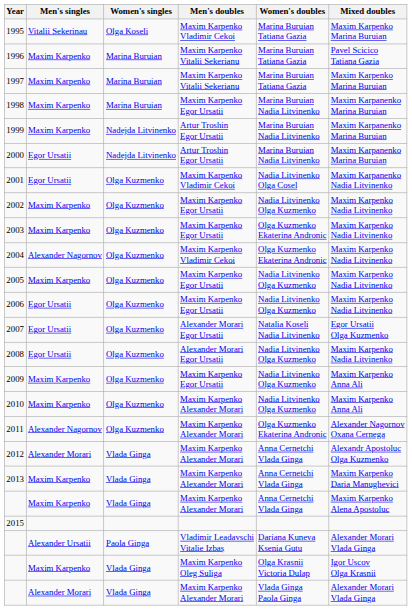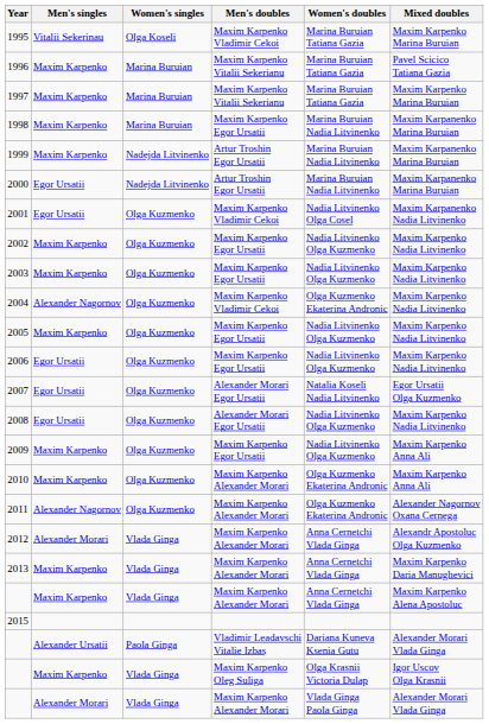 <table class=wikitable style="font-size:90%;">
 <tr>
 <th>Year</th>
 <th>Men's singles</th>
 <th>Women's singles</th>
 <th>Men's doubles</th>
 <th>Women's doubles</th>
 <th>Mixed doubles</th>
 </tr>
 <tr>
 <td>1995</td>
 <td><a href='#'>Vitalii Sekerinau</a></td>
 <td><a href='#'>Olga Koseli</a></td>
 <td><a href='#'>Maxim Karpenko</a><br><a href='#'>Vladimir Cekoi</a></td>
 <td><a href='#'>Marina Buruian</a><br><a href='#'>Tatiana Gazia</a></td>
 <td><a href='#'>Maxim Karpenko</a><br><a href='#'>Marina Buruian</a></td>
 </tr>
 <tr>
 <td>1996</td>
 <td><a href='#'>Maxim Karpenko</a></td>
 <td><a href='#'>Marina Buruian</a></td>
 <td><a href='#'>Maxim Karpenko</a><br><a href='#'>Vitalii Sekerianu</a></td>
 <td><a href='#'>Marina Buruian</a><br><a href='#'>Tatiana Gazia</a></td>
 <td><a href='#'>Pavel Scicico</a><br><a href='#'>Tatiana Gazia</a></td>
 </tr>
 <tr>
 <td>1997</td>
 <td><a href='#'>Maxim Karpenko</a></td>
 <td><a href='#'>Marina Buruian</a></td>
 <td><a href='#'>Maxim Karpenko</a><br><a href='#'>Vitalii Sekerianu</a></td>
 <td><a href='#'>Marina Buruian</a><br><a href='#'>Tatiana Gazia</a></td>
 <td><a href='#'>Maxim Karpenko</a><br><a href='#'>Marina Buruian</a></td>
 </tr>
 <tr>
 <td>1998</td>
 <td><a href='#'>Maxim Karpenko</a></td>
 <td><a href='#'>Marina Buruian</a></td>
 <td><a href='#'>Maxim Karpenko</a><br><a href='#'>Egor Ursatii</a></td>
 <td><a href='#'>Marina Buruian</a><br><a href='#'>Nadia Litvinenko</a></td>
 <td><a href='#'>Maxim Karpanenko</a><br><a href='#'>Marina Buruian</a></td>
 </tr>
 <tr>
 <td>1999</td>
 <td><a href='#'>Maxim Karpenko</a></td>
 <td><a href='#'>Nadejda Litvinenko</a></td>
 <td><a href='#'>Artur Troshin</a><br><a href='#'>Egor Ursatii</a></td>
 <td><a href='#'>Marina Buruian</a><br><a href='#'>Nadia Litvinenko</a></td>
 <td><a href='#'>Maxim Karpanenko</a><br><a href='#'>Marina Buruian</a></td>
 </tr>
 <tr>
 <td>2000</td>
 <td><a href='#'>Egor Ursatii</a></td>
 <td><a href='#'>Nadejda Litvinenko</a></td>
 <td><a href='#'>Artur Troshin</a><br><a href='#'>Egor Ursatii</a></td>
 <td><a href='#'>Marina Buruian</a><br><a href='#'>Nadia Litvinenko</a></td>
 <td><a href='#'>Maxim Karpanenko</a><br><a href='#'>Marina Buruian</a></td>
 </tr>
 <tr>
 <td>2001</td>
 <td><a href='#'>Egor Ursatii</a></td>
 <td><a href='#'>Olga Kuzmenko</a></td>
 <td><a href='#'>Maxim Karpenko</a><br><a href='#'>Vladimir Cekoi</a></td>
 <td><a href='#'>Nadia Litvinenko</a><br><a href='#'>Olga Cosel</a></td>
 <td><a href='#'>Maxim Karpanenko</a><br><a href='#'>Nadia Litvinenko</a></td>
 </tr>
 <tr>
 <td>2002</td>
 <td><a href='#'>Maxim Karpenko</a></td>
 <td><a href='#'>Olga Kuzmenko</a></td>
 <td><a href='#'>Maxim Karpenko</a><br><a href='#'>Egor Ursatii</a></td>
 <td><a href='#'>Nadia Litvinenko</a><br><a href='#'>Olga Kuzmenko</a></td>
 <td><a href='#'>Maxim Karpenko</a><br><a href='#'>Nadia Litvinenko</a></td>
 </tr>
 <tr>
 <td>2003</td>
 <td><a href='#'>Maxim Karpenko</a></td>
 <td><a href='#'>Olga Kuzmenko</a></td>
 <td><a href='#'>Maxim Karpenko</a><br><a href='#'>Egor Ursatii</a></td>
-<td><a href='#'>Olga Kuzmenko</a><br><a href='#'>Ekaterina Andronic</a></td>
+<td><a href='#'>Nadia Litvinenko</a><br><a href='#'>Olga Kuzmenko</a></td>
 <td><a href='#'>Maxim Karpenko</a><br><a href='#'>Nadia Litvinenko</a></td>
 </tr>
 <tr>
 <td>2004</td>
 <td><a href='#'>Alexander Nagornov</a></td>
 <td><a href='#'>Olga Kuzmenko</a></td>
 <td><a href='#'>Maxim Karpenko</a><br><a href='#'>Vladimir Cekoi</a></td>
 <td><a href='#'>Olga Kuzmenko</a><br><a href='#'>Ekaterina Andronic</a></td>
 <td><a href='#'>Maxim Karpenko</a><br><a href='#'>Nadia Litvinenko</a></td>
 </tr>
 <tr>
 <td>2005</td>
 <td><a href='#'>Maxim Karpenko</a></td>
 <td><a href='#'>Olga Kuzmenko</a></td>
 <td><a href='#'>Maxim Karpenko</a><br><a href='#'>Egor Ursatii</a></td>
 <td><a href='#'>Nadia Litvinenko</a><br><a href='#'>Olga Kuzmenko</a></td>
 <td><a href='#'>Maxim Karpenko</a><br><a href='#'>Nadia Litvinenko</a></td>
 </tr>
 <tr>
 <td>2006</td>
 <td><a href='#'>Egor Ursatii</a></td>
 <td><a href='#'>Olga Kuzmenko</a></td>
 <td><a href='#'>Maxim Karpenko</a><br><a href='#'>Egor Ursatii</a></td>
 <td><a href='#'>Nadia Litvinenko</a><br><a href='#'>Olga Kuzmenko</a></td>
 <td><a href='#'>Maxim Karpenko</a><br><a href='#'>Nadia Litvinenko</a></td>
 </tr>
 <tr>
 <td>2007</td>
 <td><a href='#'>Egor Ursatii</a></td>
 <td><a href='#'>Olga Kuzmenko</a></td>
 <td><a href='#'>Alexander Morari</a><br><a href='#'>Egor Ursatii</a></td>
 <td><a href='#'>Natalia Koseli</a><br><a href='#'>Nadia Litvinenko</a></td>
 <td><a href='#'>Egor Ursatii</a><br><a href='#'>Olga Kuzmenko</a></td>
 </tr>
 <tr>
 <td>2008</td>
 <td><a href='#'>Egor Ursatii</a></td>
 <td><a href='#'>Olga Kuzmenko</a></td>
 <td><a href='#'>Alexander Morari</a><br><a href='#'>Egor Ursatii</a></td>
 <td><a href='#'>Nadia Litvinenko</a><br><a href='#'>Olga Kuzmenko</a></td>
 <td><a href='#'>Maxim Karpenko</a><br><a href='#'>Nadia Litvinenko</a></td>
 </tr>
 <tr>
 <td>2009</td>
 <td><a href='#'>Maxim Karpenko</a></td>
 <td><a href='#'>Olga Kuzmenko</a></td>
 <td><a href='#'>Maxim Karpenko</a><br><a href='#'>Egor Ursatii</a></td>
 <td><a href='#'>Nadia Litvinenko</a><br><a href='#'>Olga Kuzmenko</a></td>
 <td><a href='#'>Maxim Karpenko</a><br><a href='#'>Anna Ali</a></td>
 </tr>
 <tr>
 <td>2010</td>
 <td><a href='#'>Maxim Karpenko</a></td>
 <td><a href='#'>Olga Kuzmenko</a></td>
 <td><a href='#'>Maxim Karpenko</a><br><a href='#'>Alexander Morari</a></td>
-<td><a href='#'>Nadia Litvinenko</a><br><a href='#'>Olga Kuzmenko</a></td>
+<td><a href='#'>Olga Kuzmenko</a><br><a href='#'>Ekaterina Andronic</a></td>
 <td><a href='#'>Maxim Karpenko</a><br><a href='#'>Anna Ali</a></td>
 </tr>
 <tr>
 <td>2011</td>
 <td><a href='#'>Alexander Nagornov</a></td>
 <td><a href='#'>Olga Kuzmenko</a></td>
 <td><a href='#'>Maxim Karpenko</a><br><a href='#'>Alexander Morari</a></td>
 <td><a href='#'>Olga Kuzmenko</a><br><a href='#'>Ekaterina Andronic</a></td>
 <td><a href='#'>Alexander Nagornov</a><br><a href='#'>Oxana Cernega</a></td>
 </tr>
 <tr>
 <td>2012</td>
 <td><a href='#'>Alexander Morari</a></td>
 <td><a href='#'>Vlada Ginga</a></td>
 <td><a href='#'>Maxim Karpenko</a><br><a href='#'>Alexander Morari</a></td>
 <td><a href='#'>Anna Cernetchi</a><br><a href='#'>Vlada Ginga</a></td>
 <td><a href='#'>Alexandr Apostoluc</a><br><a href='#'>Olga Kuzmenko</a></td>
 </tr>
 <tr>
 <td>2013</td>
 <td><a href='#'>Maxim Karpenko</a></td>
 <td><a href='#'>Vlada Ginga</a></td>
 <td><a href='#'>Maxim Karpenko</a><br><a href='#'>Alexander Morari</a></td>
 <td><a href='#'>Anna Cernetchi</a><br><a href='#'>Vlada Ginga</a></td>
 <td><a href='#'>Maxim Karpenko</a><br><a href='#'>Daria Manughevici</a></td>
 </tr>
 <tr>
 <td></td>
 <td><a href='#'>Maxim Karpenko</a></td>
 <td><a href='#'>Vlada Ginga</a></td>
 <td><a href='#'>Maxim Karpenko</a><br><a href='#'>Alexander Morari</a></td>
 <td><a href='#'>Anna Cernetchi</a><br><a href='#'>Vlada Ginga</a></td>
 <td><a href='#'>Maxim Karpenko</a><br><a href='#'>Alena Apostoluc</a></td>
 </tr>
 <tr>
 <td>2015</td>
 <td></td>
 <td></td>
 <td></td>
 <td></td>
 <td></td>
 </tr>
 <tr>
 <td></td>
 <td><a href='#'>Alexander Ursatii</a></td>
 <td><a href='#'>Paola Ginga</a></td>
 <td><a href='#'>Vladimir Leadavschi</a><br><a href='#'>Vitalie Izbaș</a></td>
 <td><a href='#'>Dariana Kuneva</a><br><a href='#'>Ksenia Gutu</a></td>
 <td><a href='#'>Alexander Morari</a><br><a href='#'>Vlada Ginga</a></td>
 </tr>
 <tr>
 <td></td>
 <td><a href='#'>Maxim Karpenko</a></td>
 <td><a href='#'>Vlada Ginga</a></td>
 <td><a href='#'>Maxim Karpenko</a><br><a href='#'>Oleg Suliga</a></td>
 <td><a href='#'>Olga Krasnii</a><br><a href='#'>Victoria Dulap</a></td>
 <td><a href='#'>Igor Uscov</a><br><a href='#'>Olga Krasnii</a></td>
 </tr>
 <tr>
 <td></td>
 <td><a href='#'>Alexander Morari</a></td>
 <td><a href='#'>Vlada Ginga</a></td>
 <td><a href='#'>Maxim Karpenko</a><br><a href='#'>Alexander Morari</a></td>
 <td><a href='#'>Vlada Ginga</a><br><a href='#'>Paola Ginga</a></td>
 <td><a href='#'>Alexander Morari</a><br><a href='#'>Vlada Ginga</a></td>
 </tr>
 </table>
